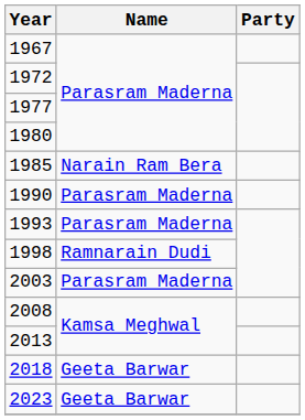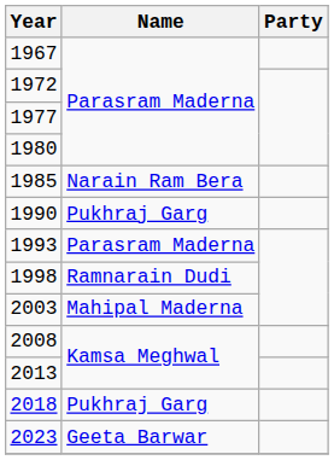 <table class=wikitable sortable>
 <tr>
 <th>Year</th>
 <th>Name</th>
 <th colspan=2>Party</th>
 </tr>
 <tr>
 <td>1967</td>
 <td rowspan=4><a href='#'>Parasram Maderna</a></td>
 <td></td>
 </tr>
 <tr>
 <td>1972</td>
 </tr>
 <tr>
 <td>1977</td>
 </tr>
 <tr>
 <td>1980</td>
 </tr>
 <tr>
 <td>1985</td>
 <td><a href='#'>Narain Ram Bera</a></td>
 <td></td>
 </tr>
 <tr>
 <td>1990</td>
-<td><a href='#'>Parasram Maderna</a></td>
+<td><a href='#'>Pukhraj Garg</a></td>
 <td></td>
 </tr>
 <tr>
 <td>1993</td>
 <td><a href='#'>Parasram Maderna</a></td>
 </tr>
 <tr>
 <td>1998</td>
 <td><a href='#'>Ramnarain Dudi</a></td>
 </tr>
 <tr>
 <td>2003</td>
-<td><a href='#'>Parasram Maderna</a></td>
+<td><a href='#'>Mahipal Maderna</a></td>
 </tr>
 <tr>
 <td>2008</td>
 <td rowspan=2><a href='#'>Kamsa Meghwal</a></td>
 <td></td>
 </tr>
 <tr>
 <td>2013</td>
 </tr>
 <tr>
 <td><a href='#'>2018</a></td>
-<td><a href='#'>Geeta Barwar</a></td>
+<td><a href='#'>Pukhraj Garg</a></td>
 <td></td>
 </tr>
 <tr>
 <td><a href='#'>2023</a></td>
 <td><a href='#'>Geeta Barwar</a></td>
 <td></td>
 </tr>
 <tr>
 </tr>
 </table>
